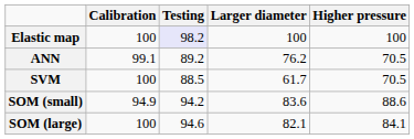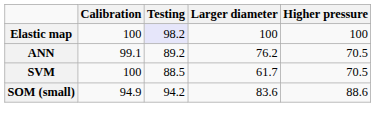 <table class="wikitable" style="margin-left: auto; margin-right: auto; border: none;">
 <tr>
 <td></td>
 <th>Calibration</th>
 <th>Testing</th>
 <th>Larger diameter</th>
 <th>Higher pressure</th>
 </tr>
 <tr style="text-align:right">
 <th>Elastic map</th>
 <td>100</td>
 <td style="background: lavender;">98.2</td>
 <td>100</td>
 <td>100</td>
 </tr>
 <tr style="text-align:right">
 <th>ANN</th>
 <td>99.1</td>
 <td>89.2</td>
 <td>76.2</td>
 <td>70.5</td>
 </tr>
 <tr style="text-align:right">
 <th>SVM</th>
 <td>100</td>
 <td>88.5</td>
 <td>61.7</td>
 <td>70.5</td>
 </tr>
 <tr style="text-align:right">
 <th>SOM (small)</th>
 <td>94.9</td>
 <td>94.2</td>
 <td>83.6</td>
 <td>88.6</td>
 </tr>
-<tr style="text-align:right">
-<th>SOM (large)</th>
-<td>100</td>
-<td>94.6</td>
-<td>82.1</td>
-<td>84.1</td>
-</tr>
 </table>
